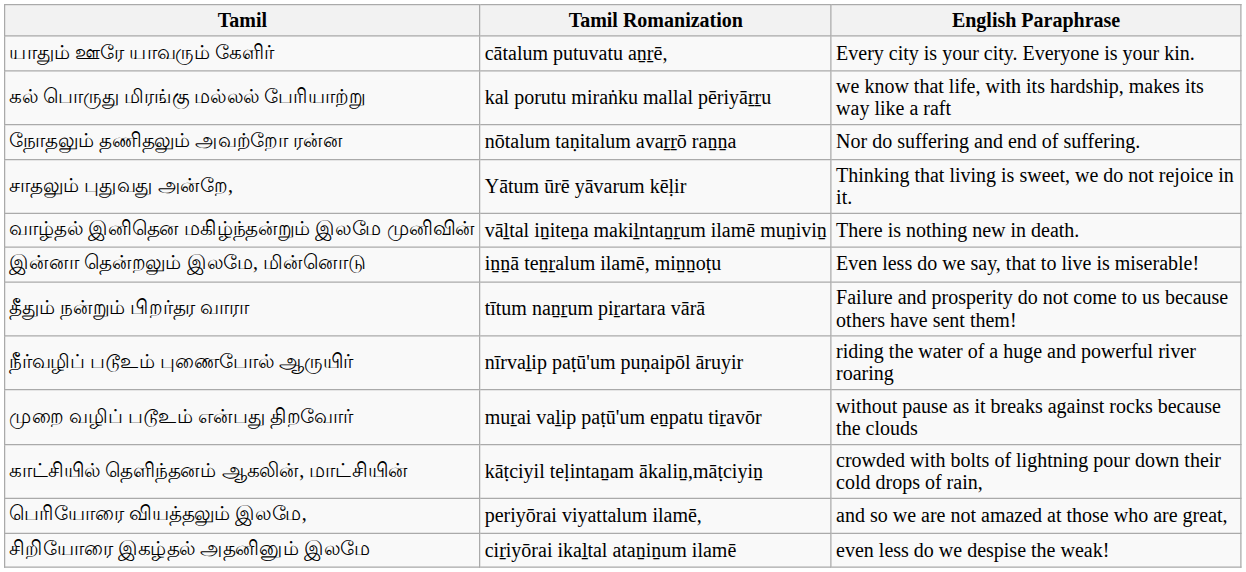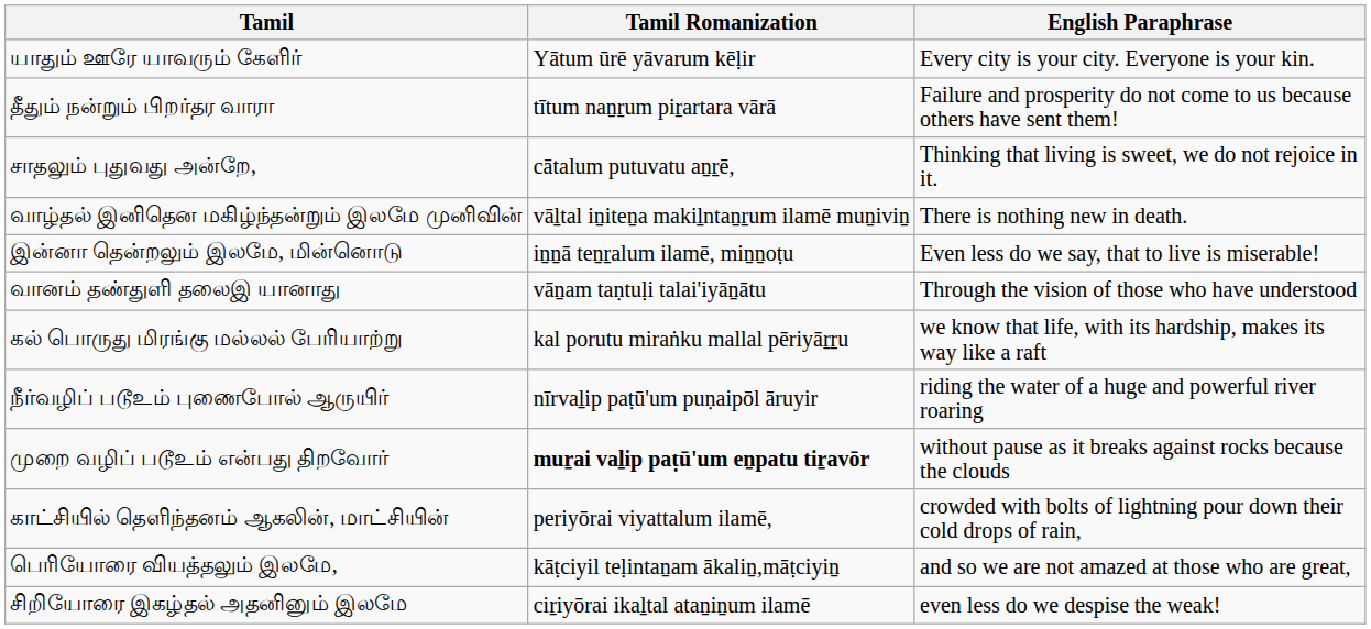 <table class="wikitable" style="max-width:70em;">
 <tr>
 <th>Tamil</th>
 <th>Tamil Romanization</th>
 <th>English Paraphrase</th>
 </tr>
 <tr>
 <td>யாதும் ஊரே யாவரும் கேளிர்</td>
-<td>cātalum putuvatu aṉṟē,</td>
+<td>Yātum ūrē yāvarum kēḷir</td>
 <td style=max-width:20em;>Every city is your city. Everyone is your kin.</td>
 </tr>
 <tr>
-<td>கல் பொருது மிரங்கு மல்லல் பேரியாற்று</td>
-<td>kal porutu miraṅku mallal pēriyāṟṟu</td>
-<td style=max-width:20em;>we know that life, with its hardship, makes its way like a raft</td>
-</tr>
-<tr>
-<td>நோதலும் தணிதலும் அவற்றோ ரன்ன</td>
-<td>nōtalum taṇitalum avaṟṟō raṉṉa</td>
-<td style=max-width:20em;>Nor do suffering and end of suffering.</td>
+<td>தீதும் நன்றும் பிறர்தர வாரா</td>
+<td>tītum naṉṟum piṟartara vārā</td>
+<td style=max-width:20em;>Failure and prosperity do not come to us because others have sent them!</td>
 </tr>
 <tr>
 <td>சாதலும் புதுவது அன்றே,</td>
-<td>Yātum ūrē yāvarum kēḷir</td>
+<td>cātalum putuvatu aṉṟē,</td>
 <td style=max-width:20em;>Thinking that living is sweet, we do not rejoice in it.</td>
 </tr>
 <tr>
 <td>வாழ்தல் இனிதென மகிழ்ந்தன்றும் இலமே முனிவின்</td>
 <td>vāḻtal iṉiteṉa makiḻntaṉṟum ilamē muṉiviṉ</td>
 <td style=max-width:20em;>There is nothing new in death.</td>
 </tr>
 <tr>
 <td>இன்னா தென்றலும் இலமே, மின்னொடு</td>
 <td>iṉṉā teṉṟalum ilamē, miṉṉoṭu</td>
 <td style=max-width:20em;>Even less do we say, that to live is miserable!</td>
 </tr>
 <tr>
-<td>தீதும் நன்றும் பிறர்தர வாரா</td>
-<td>tītum naṉṟum piṟartara vārā</td>
-<td style=max-width:20em;>Failure and prosperity do not come to us because others have sent them!</td>
+<td>வானம் தண்துளி தலைஇ யானாது</td>
+<td>vāṉam taṇtuḷi talai'iyāṉātu</td>
+<td style=max-width:20em;>Through the vision of those who have understood</td>
+</tr>
+<tr>
+<td>கல் பொருது மிரங்கு மல்லல் பேரியாற்று</td>
+<td>kal porutu miraṅku mallal pēriyāṟṟu</td>
+<td style=max-width:20em;>we know that life, with its hardship, makes its way like a raft</td>
 </tr>
 <tr>
 <td>நீர்வழிப் படூஉம் புணைபோல் ஆருயிர்</td>
 <td>nīrvaḻip paṭū'um puṇaipōl āruyir</td>
 <td style=max-width:20em;>riding the water of a huge and powerful river roaring</td>
 </tr>
 <tr>
 <td>முறை வழிப் படூஉம் என்பது திறவோர்</td>
-<td>muṟai vaḻip paṭū'um eṉpatu  tiṟavōr</td>
+<td><strong>muṟai vaḻip paṭū'um eṉpatu  tiṟavōr</strong></td>
 <td style=max-width:20em;>without pause as it breaks against rocks because the clouds</td>
 </tr>
 <tr>
 <td>காட்சியில் தெளிந்தனம் ஆகலின், மாட்சியின்</td>
-<td>kāṭciyil teḷintaṉam ākaliṉ,māṭciyiṉ</td>
+<td>periyōrai viyattalum ilamē,</td>
 <td style=max-width:20em;>crowded with bolts of lightning pour down their cold drops of rain,</td>
 </tr>
 <tr>
 <td>பெரியோரை வியத்தலும் இலமே,</td>
-<td>periyōrai viyattalum ilamē,</td>
+<td>kāṭciyil teḷintaṉam ākaliṉ,māṭciyiṉ</td>
 <td style=max-width:20em;>and so we are not amazed at those who are great,</td>
 </tr>
 <tr>
 <td>சிறியோரை இகழ்தல் அதனினும் இலமே</td>
 <td>ciṟiyōrai ikaḻtal ataṉiṉum ilamē</td>
 <td style=max-width:20em;>even less do we despise the weak!</td>
 </tr>
 </table>
